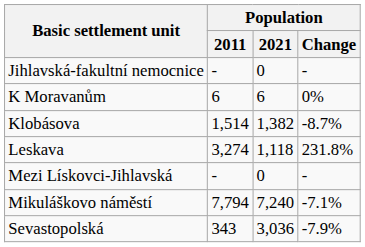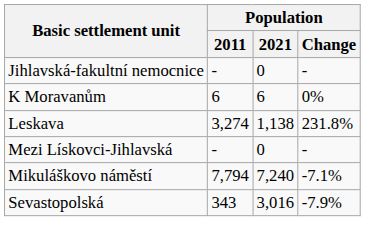 <table class="wikitable sortable">
 <tr>
 <th rowspan=2>Basic settlement unit</th>
 <th colspan=3>Population</th>
 </tr>
 <tr>
 <th>2011</th>
 <th>2021</th>
 <th>Change</th>
 </tr>
 <tr>
 <td>Jihlavská-fakultní nemocnice</td>
 <td>-</td>
 <td>0</td>
 <td>-</td>
 </tr>
 <tr>
 <td>K Moravanům</td>
 <td>6</td>
 <td>6</td>
 <td>0%</td>
 </tr>
 <tr>
-<td>Klobásova</td>
-<td>1,514</td>
-<td>1,382</td>
-<td>-8.7%</td>
-</tr>
-<tr>
 <td>Leskava</td>
 <td>3,274</td>
-<td>1,118</td>
+<td>1,138</td>
 <td>231.8%</td>
 </tr>
 <tr>
 <td>Mezi Lískovci-Jihlavská</td>
 <td>-</td>
 <td>0</td>
 <td>-</td>
 </tr>
 <tr>
 <td>Mikuláškovo náměstí</td>
 <td>7,794</td>
 <td>7,240</td>
 <td>-7.1%</td>
 </tr>
 <tr>
 <td>Sevastopolská</td>
 <td>343</td>
-<td>3,036</td>
+<td>3,016</td>
 <td>-7.9%</td>
 </tr>
 </table>
